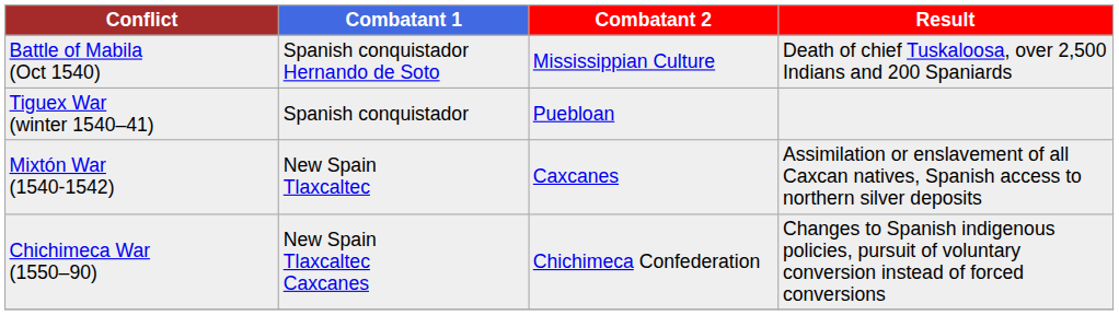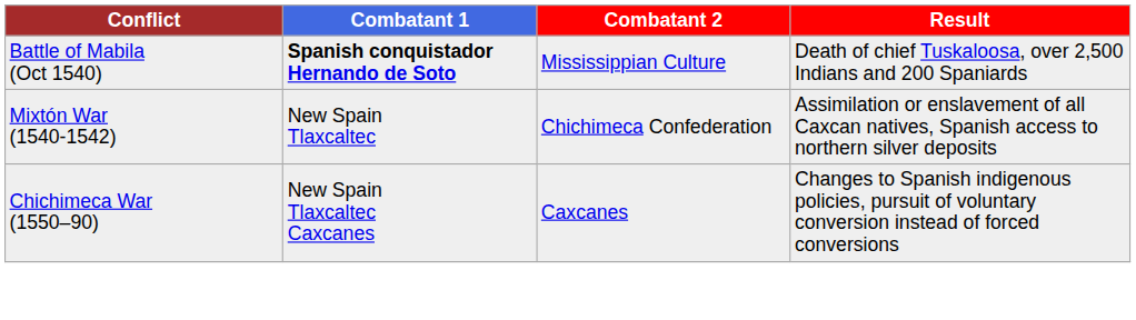 <table class="wikitable">
 <tr style="color: white">
 <th style="background:brown" width="220">Conflict</th>
 <th style="background:royalblue" width="200">Combatant 1</th>
 <th style="background:#FF0000" width="200">Combatant 2</th>
 <th style="background:#FF0000" width="270">Result</th>
 </tr>
 <tr>
 <td style="background:#efefef"><a href='#'>Battle of Mabila</a><br>(Oct 1540)</td>
-<td style="background:#efefef">Spanish conquistador <a href='#'>Hernando de Soto</a></td>
+<td style="background:#efefef"><strong>Spanish conquistador <a href='#'>Hernando de Soto</a></strong></td>
 <td style="background:#efefef"><a href='#'>Mississippian Culture</a></td>
 <td style="background:#efefef">Death of chief <a href='#'>Tuskaloosa</a>, over 2,500 Indians and 200 Spaniards</td>
 </tr>
 <tr>
-<td style="background:#efefef"><a href='#'>Tiguex War</a><br>(winter 1540–41)</td>
-<td style="background:#efefef">Spanish conquistador</td>
-<td style="background:#efefef"><a href='#'>Puebloan</a></td>
-<td style="background:#efefef"></td>
-</tr>
-<tr>
 <td style="background:#efefef"><a href='#'>Mixtón War</a><br>(1540-1542)</td>
 <td style="background:#efefef">New Spain <br> <a href='#'>Tlaxcaltec</a></td>
-<td style="background:#efefef"><a href='#'>Caxcanes</a></td>
+<td style="background:#efefef"><a href='#'>Chichimeca</a> Confederation</td>
 <td style="background:#efefef">Assimilation or enslavement of all Caxcan natives, Spanish access to northern silver deposits</td>
 </tr>
 <tr>
 <td style="background:#efefef"><a href='#'>Chichimeca War</a><br>(1550–90)</td>
 <td style="background:#efefef">New Spain <br> <a href='#'>Tlaxcaltec</a> <br> <a href='#'>Caxcanes</a></td>
-<td style="background:#efefef"><a href='#'>Chichimeca</a> Confederation</td>
+<td style="background:#efefef"><a href='#'>Caxcanes</a></td>
 <td style="background:#efefef">Changes to Spanish indigenous policies, pursuit of voluntary conversion instead of forced conversions</td>
 </tr>
 <tr>
 </tr>
 </table>
